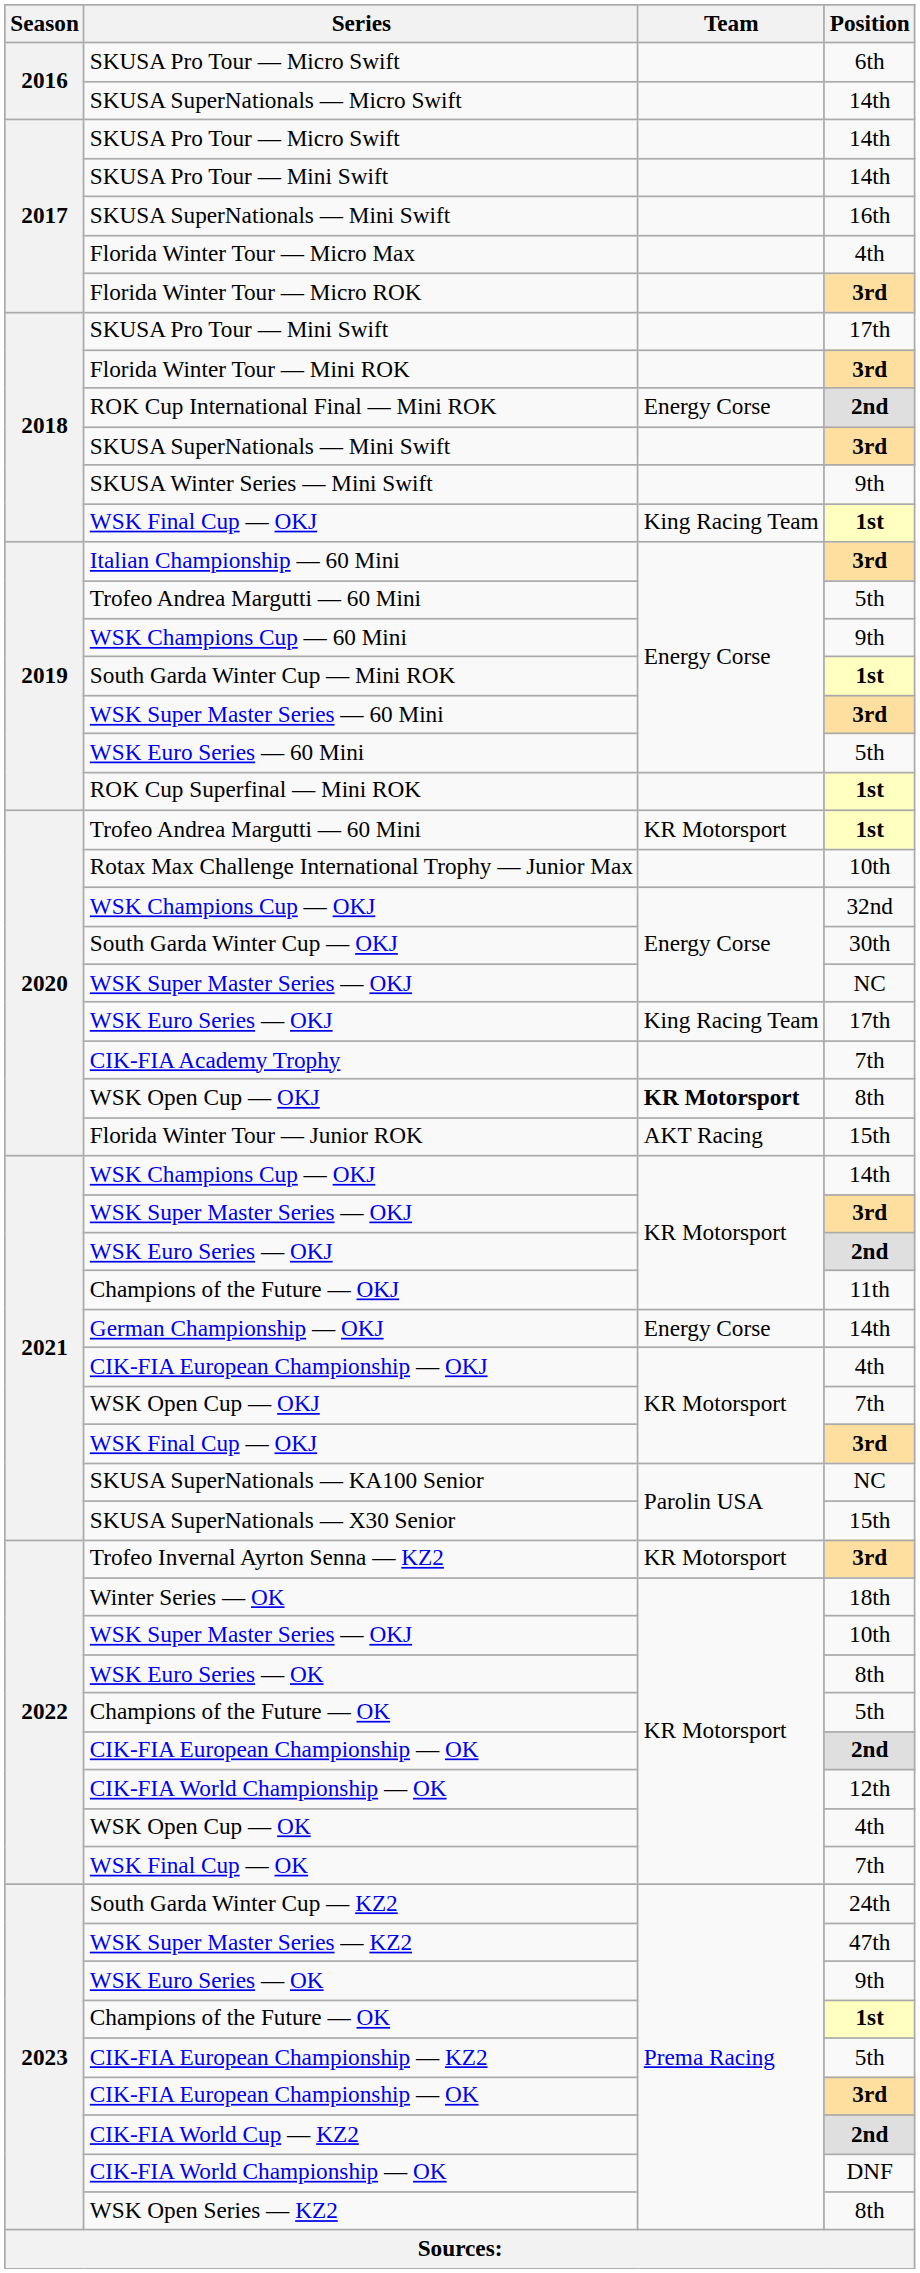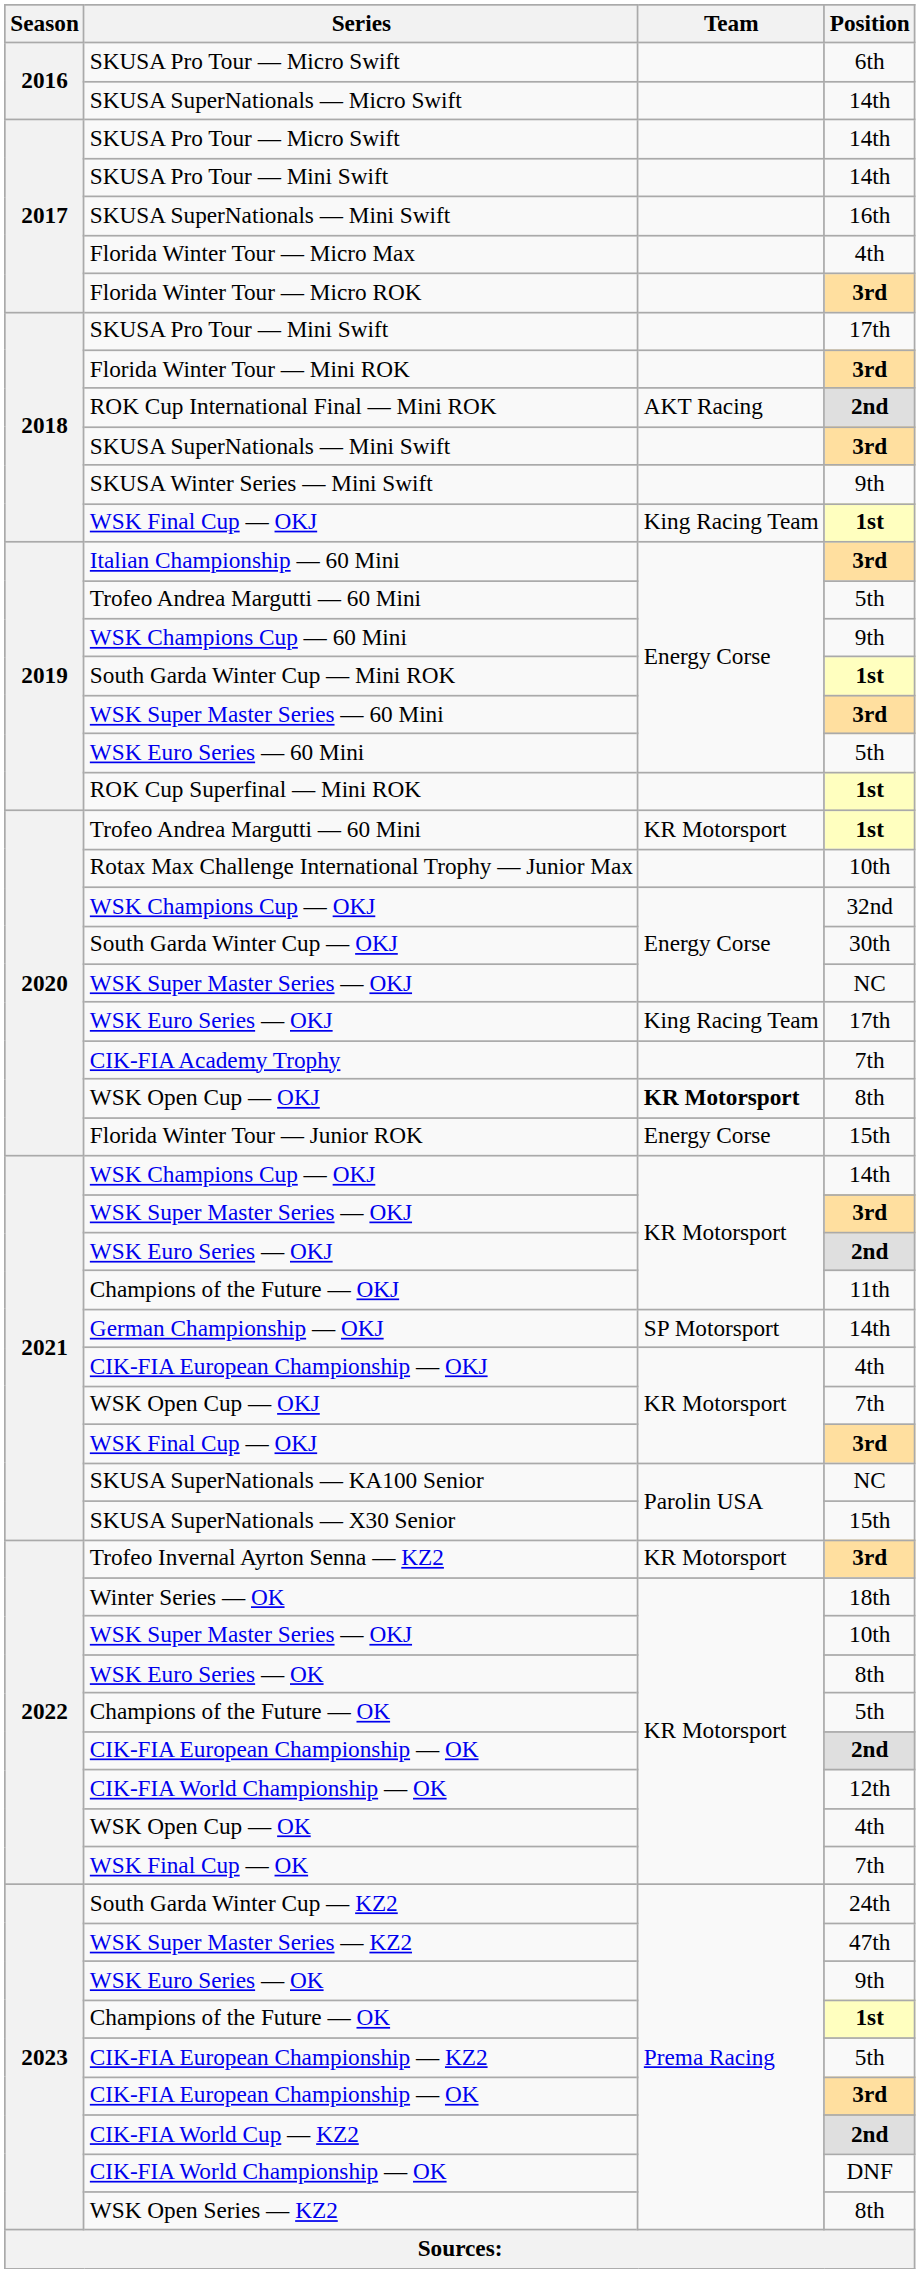 <table class="wikitable" style="font-size: 85%; text-align:center">
 <tr>
 <th>Season</th>
 <th>Series</th>
 <th>Team</th>
 <th>Position</th>
 </tr>
 <tr>
 <th rowspan="2">2016</th>
 <td align="left">SKUSA Pro Tour — Micro Swift</td>
 <td align="left"></td>
 <td>6th</td>
 </tr>
 <tr>
 <td align="left">SKUSA SuperNationals — Micro Swift</td>
 <td align="left"></td>
 <td>14th</td>
 </tr>
 <tr>
 <th rowspan="5">2017</th>
 <td align="left">SKUSA Pro Tour — Micro Swift</td>
 <td align="left"></td>
 <td>14th</td>
 </tr>
 <tr>
 <td align="left">SKUSA Pro Tour — Mini Swift</td>
 <td align="left"></td>
 <td>14th</td>
 </tr>
 <tr>
 <td align="left">SKUSA SuperNationals — Mini Swift</td>
 <td align="left"></td>
 <td>16th</td>
 </tr>
 <tr>
 <td align="left">Florida Winter Tour — Micro Max</td>
 <td align="left"></td>
 <td>4th</td>
 </tr>
 <tr>
 <td align="left">Florida Winter Tour — Micro ROK</td>
 <td align="left"></td>
 <td style="background:#FFDF9F;"><strong>3rd</strong></td>
 </tr>
 <tr>
 <th rowspan="6">2018</th>
 <td align="left">SKUSA Pro Tour — Mini Swift</td>
 <td align="left"></td>
 <td>17th</td>
 </tr>
 <tr>
 <td align="left">Florida Winter Tour — Mini ROK</td>
 <td align="left"></td>
 <td style="background:#FFDF9F;"><strong>3rd</strong></td>
 </tr>
 <tr>
 <td align="left">ROK Cup International Final — Mini ROK</td>
-<td align="left">Energy Corse</td>
+<td align="left">AKT Racing</td>
 <td style="background:#DFDFDF;"><strong>2nd</strong></td>
 </tr>
 <tr>
 <td align="left">SKUSA SuperNationals — Mini Swift</td>
 <td align="left"></td>
 <td style="background:#FFDF9F;"><strong>3rd</strong></td>
 </tr>
 <tr>
 <td align="left">SKUSA Winter Series — Mini Swift</td>
 <td align="left"></td>
 <td>9th</td>
 </tr>
 <tr>
 <td align="left"><a href='#'>WSK Final Cup</a> — <a href='#'>OKJ</a></td>
 <td align="left">King Racing Team</td>
 <td style="background:#FFFFBF;"><strong>1st</strong></td>
 </tr>
 <tr>
 <th rowspan="7">2019</th>
 <td align="left"><a href='#'>Italian Championship</a> — 60 Mini</td>
 <td rowspan="6" align="left">Energy Corse</td>
 <td style="background:#FFDF9F;"><strong>3rd</strong></td>
 </tr>
 <tr>
 <td align="left">Trofeo Andrea Margutti — 60 Mini</td>
 <td>5th</td>
 </tr>
 <tr>
 <td align="left"><a href='#'>WSK Champions Cup</a> — 60 Mini</td>
 <td>9th</td>
 </tr>
 <tr>
 <td align="left">South Garda Winter Cup — Mini ROK</td>
 <td style="background:#FFFFBF;"><strong>1st</strong></td>
 </tr>
 <tr>
 <td align="left"><a href='#'>WSK Super Master Series</a> — 60 Mini</td>
 <td style="background:#FFDF9F;"><strong>3rd</strong></td>
 </tr>
 <tr>
 <td align="left"><a href='#'>WSK Euro Series</a> — 60 Mini</td>
 <td>5th</td>
 </tr>
 <tr>
 <td align="left">ROK Cup Superfinal — Mini ROK</td>
 <td align="left"></td>
 <td style="background:#FFFFBF;"><strong>1st</strong></td>
 </tr>
 <tr>
 <th rowspan="9">2020</th>
 <td align="left">Trofeo Andrea Margutti — 60 Mini</td>
 <td align="left">KR Motorsport</td>
 <td style="background:#FFFFBF;"><strong>1st</strong></td>
 </tr>
 <tr>
 <td align="left">Rotax Max Challenge International Trophy — Junior Max</td>
 <td align="left"></td>
 <td>10th</td>
 </tr>
 <tr>
 <td align="left"><a href='#'>WSK Champions Cup</a> — <a href='#'>OKJ</a></td>
 <td rowspan="3"  align="left">Energy Corse</td>
 <td>32nd</td>
 </tr>
 <tr>
 <td align="left">South Garda Winter Cup — <a href='#'>OKJ</a></td>
 <td>30th</td>
 </tr>
 <tr>
 <td align="left"><a href='#'>WSK Super Master Series</a> — <a href='#'>OKJ</a></td>
 <td>NC</td>
 </tr>
 <tr>
 <td align="left"><a href='#'>WSK Euro Series</a> — <a href='#'>OKJ</a></td>
 <td align="left">King Racing Team</td>
 <td>17th</td>
 </tr>
 <tr>
 <td align="left"><a href='#'>CIK-FIA Academy Trophy</a></td>
 <td align="left"></td>
 <td>7th</td>
 </tr>
 <tr>
 <td align="left">WSK Open Cup — <a href='#'>OKJ</a></td>
 <td align="left"><strong>KR Motorsport</strong></td>
 <td>8th</td>
 </tr>
 <tr>
 <td align="left">Florida Winter Tour — Junior ROK</td>
-<td align="left">AKT Racing</td>
+<td align="left">Energy Corse</td>
 <td>15th</td>
 </tr>
 <tr>
 <th rowspan="10">2021</th>
 <td align="left"><a href='#'>WSK Champions Cup</a> — <a href='#'>OKJ</a></td>
 <td rowspan="4"  align="left">KR Motorsport</td>
 <td>14th</td>
 </tr>
 <tr>
 <td align="left"><a href='#'>WSK Super Master Series</a> — <a href='#'>OKJ</a></td>
 <td style="background:#FFDF9F;"><strong>3rd</strong></td>
 </tr>
 <tr>
 <td align="left"><a href='#'>WSK Euro Series</a> — <a href='#'>OKJ</a></td>
 <td style="background:#DFDFDF;"><strong>2nd</strong></td>
 </tr>
 <tr>
 <td align="left">Champions of the Future — <a href='#'>OKJ</a></td>
 <td>11th</td>
 </tr>
 <tr>
 <td align="left"><a href='#'>German Championship</a> — <a href='#'>OKJ</a></td>
-<td align="left">Energy Corse</td>
+<td align="left">SP Motorsport</td>
 <td>14th</td>
 </tr>
 <tr>
 <td align="left"><a href='#'>CIK-FIA European Championship</a> — <a href='#'>OKJ</a></td>
 <td rowspan="3"  align="left">KR Motorsport</td>
 <td>4th</td>
 </tr>
 <tr>
 <td align="left">WSK Open Cup — <a href='#'>OKJ</a></td>
 <td>7th</td>
 </tr>
 <tr>
 <td align="left"><a href='#'>WSK Final Cup</a> — <a href='#'>OKJ</a></td>
 <td style="background:#FFDF9F;"><strong>3rd</strong></td>
 </tr>
 <tr>
 <td align="left">SKUSA SuperNationals — KA100 Senior</td>
 <td rowspan="2"  align="left">Parolin USA</td>
 <td>NC</td>
 </tr>
 <tr>
 <td align="left">SKUSA SuperNationals — X30 Senior</td>
 <td>15th</td>
 </tr>
 <tr>
 <th rowspan="9">2022</th>
 <td align="left">Trofeo Invernal Ayrton Senna — <a href='#'>KZ2</a></td>
 <td align="left">KR Motorsport</td>
 <td style="background:#FFDF9F;"><strong>3rd</strong></td>
 </tr>
 <tr>
 <td align="left">Winter Series — <a href='#'>OK</a></td>
 <td rowspan="8"  align="left">KR Motorsport</td>
 <td>18th</td>
 </tr>
 <tr>
 <td align="left"><a href='#'>WSK Super Master Series</a> — <a href='#'>OKJ</a></td>
 <td>10th</td>
 </tr>
 <tr>
 <td align="left"><a href='#'>WSK Euro Series</a> — <a href='#'>OK</a></td>
 <td>8th</td>
 </tr>
 <tr>
 <td align="left">Champions of the Future — <a href='#'>OK</a></td>
 <td>5th</td>
 </tr>
 <tr>
 <td align="left"><a href='#'>CIK-FIA European Championship</a> — <a href='#'>OK</a></td>
 <td style="background:#DFDFDF;"><strong>2nd</strong></td>
 </tr>
 <tr>
 <td align="left"><a href='#'>CIK-FIA World Championship</a> — <a href='#'>OK</a></td>
 <td>12th</td>
 </tr>
 <tr>
 <td align="left">WSK Open Cup — <a href='#'>OK</a></td>
 <td>4th</td>
 </tr>
 <tr>
 <td align="left"><a href='#'>WSK Final Cup</a> — <a href='#'>OK</a></td>
 <td>7th</td>
 </tr>
 <tr>
 <th rowspan="9">2023</th>
 <td align="left">South Garda Winter Cup — <a href='#'>KZ2</a></td>
 <td rowspan="9"  align="left"><a href='#'>Prema Racing</a></td>
 <td>24th</td>
 </tr>
 <tr>
 <td align="left"><a href='#'>WSK Super Master Series</a> — <a href='#'>KZ2</a></td>
 <td>47th</td>
 </tr>
 <tr>
 <td align="left"><a href='#'>WSK Euro Series</a> — <a href='#'>OK</a></td>
 <td>9th</td>
 </tr>
 <tr>
 <td align="left">Champions of the Future — <a href='#'>OK</a></td>
 <td style="background:#FFFFBF;"><strong>1st</strong></td>
 </tr>
 <tr>
 <td align="left"><a href='#'>CIK-FIA European Championship</a> — <a href='#'>KZ2</a></td>
 <td>5th</td>
 </tr>
 <tr>
 <td align="left"><a href='#'>CIK-FIA European Championship</a> — <a href='#'>OK</a></td>
 <td style="background:#FFDF9F;"><strong>3rd</strong></td>
 </tr>
 <tr>
 <td align="left"><a href='#'>CIK-FIA World Cup</a> — <a href='#'>KZ2</a></td>
 <td style="background:#DFDFDF;"><strong>2nd</strong></td>
 </tr>
 <tr>
 <td align="left"><a href='#'>CIK-FIA World Championship</a> — <a href='#'>OK</a></td>
 <td>DNF</td>
 </tr>
 <tr>
 <td align="left">WSK Open Series — <a href='#'>KZ2</a></td>
 <td>8th</td>
 </tr>
 <tr>
 <th colspan="4">Sources:</th>
 </tr>
 </table>
